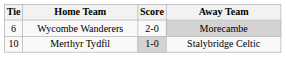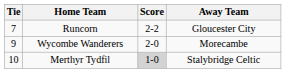 <table class="wikitable" style="text-align:center;">
 <tr>
 <th width=20>Tie</th>
 <th width=175>Home Team</th>
 <th width=20>Score</th>
 <th width=175>Away Team</th>
 </tr>
 <tr>
-<td>6</td>
+<td>7</td>
+<td>Runcorn</td>
+<td>2-2</td>
+<td>Gloucester City</td>
+</tr>
+<tr>
+<td>9</td>
 <td>Wycombe Wanderers</td>
 <td>2-0</td>
-<td style="background: lightgrey;">Morecambe</td>
+<td>Morecambe</td>
 </tr>
 <tr>
 <td>10</td>
 <td>Merthyr Tydfil</td>
 <td style="background: lightgrey;">1-0</td>
 <td>Stalybridge Celtic</td>
 </tr>
 </table>
